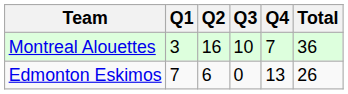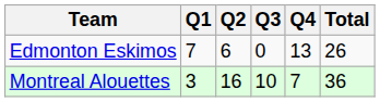 <table class="wikitable">
 <tr>
 <th>Team</th>
 <th>Q1</th>
 <th>Q2</th>
 <th>Q3</th>
 <th>Q4</th>
 <th>Total</th>
 </tr>
+<tr>
+<td><a href='#'>Edmonton Eskimos</a></td>
+<td>7</td>
+<td>6</td>
+<td>0</td>
+<td>13</td>
+<td>26</td>
+</tr>
 <tr style="background-color:#DDFFDD">
 <td><a href='#'>Montreal Alouettes</a></td>
 <td>3</td>
 <td>16</td>
 <td>10</td>
 <td>7</td>
 <td>36</td>
 </tr>
-<tr>
-<td><a href='#'>Edmonton Eskimos</a></td>
-<td>7</td>
-<td>6</td>
-<td>0</td>
-<td>13</td>
-<td>26</td>
-</tr>
 </table>
